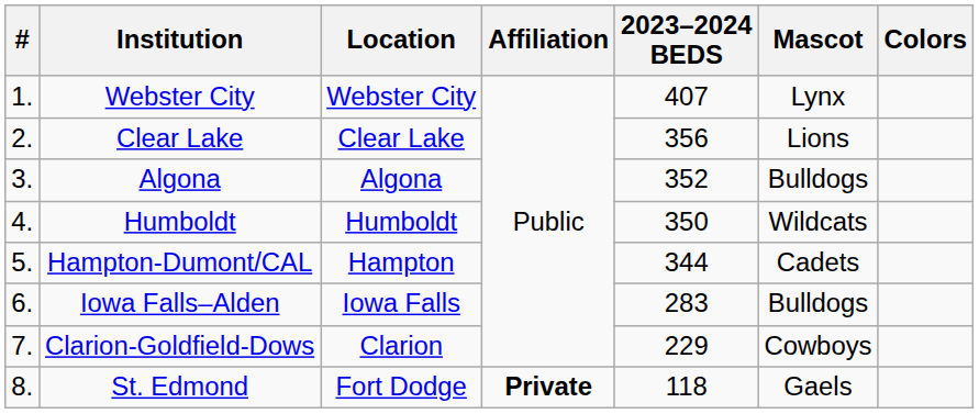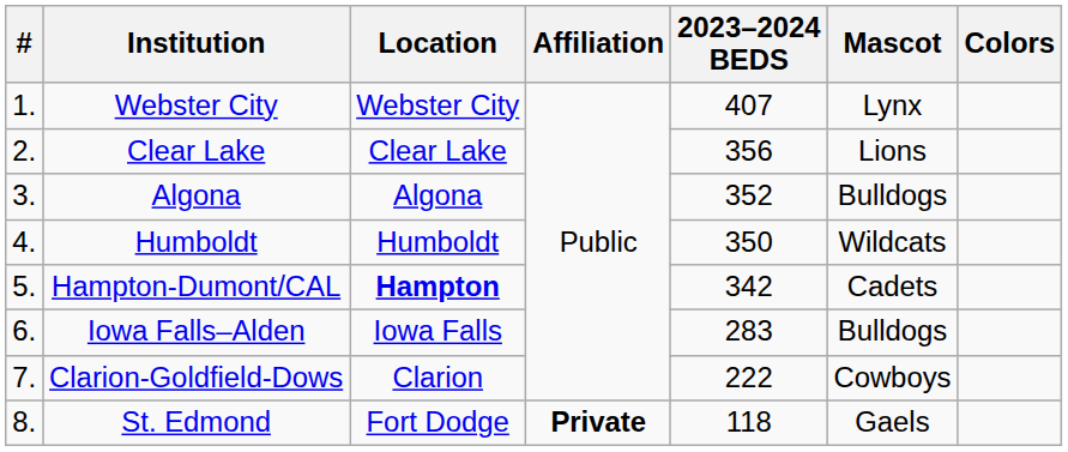 <table class="wikitable" style="text-align: center;">
 <tr>
 <th>#</th>
 <th>Institution</th>
 <th>Location</th>
 <th>Affiliation</th>
 <th>2023–2024<br>BEDS</th>
 <th>Mascot</th>
 <th>Colors</th>
 </tr>
 <tr>
 <td>1.</td>
 <td><a href='#'>Webster City</a></td>
 <td><a href='#'>Webster City</a></td>
 <td rowspan="7">Public</td>
 <td>407</td>
 <td>Lynx</td>
 <td> </td>
 </tr>
 <tr>
 <td>2.</td>
 <td><a href='#'>Clear Lake</a></td>
 <td><a href='#'>Clear Lake</a></td>
 <td>356</td>
 <td>Lions</td>
 <td> </td>
 </tr>
 <tr>
 <td>3.</td>
 <td><a href='#'>Algona</a></td>
 <td><a href='#'>Algona</a></td>
 <td>352</td>
 <td>Bulldogs</td>
 <td> </td>
 </tr>
 <tr>
 <td>4.</td>
 <td><a href='#'>Humboldt</a></td>
 <td><a href='#'>Humboldt</a></td>
 <td>350</td>
 <td>Wildcats</td>
 <td> </td>
 </tr>
 <tr>
 <td>5.</td>
 <td><a href='#'>Hampton-Dumont/CAL</a></td>
-<td><a href='#'>Hampton</a></td>
-<td>344</td>
+<td><strong><a href='#'>Hampton</a></strong></td>
+<td>342</td>
 <td>Cadets</td>
 <td> </td>
 </tr>
 <tr>
 <td>6.</td>
 <td><a href='#'>Iowa Falls–Alden</a></td>
 <td><a href='#'>Iowa Falls</a></td>
 <td>283</td>
 <td>Bulldogs</td>
 <td>  </td>
 </tr>
 <tr>
 <td>7.</td>
 <td><a href='#'>Clarion-Goldfield-Dows</a></td>
 <td><a href='#'>Clarion</a></td>
-<td>229</td>
+<td>222</td>
 <td>Cowboys</td>
 <td> </td>
 </tr>
 <tr>
 <td>8.</td>
 <td><a href='#'>St. Edmond</a></td>
 <td><a href='#'>Fort Dodge</a></td>
 <td><strong>Private</strong></td>
 <td>118</td>
 <td>Gaels</td>
 <td> </td>
 </tr>
 </table>
